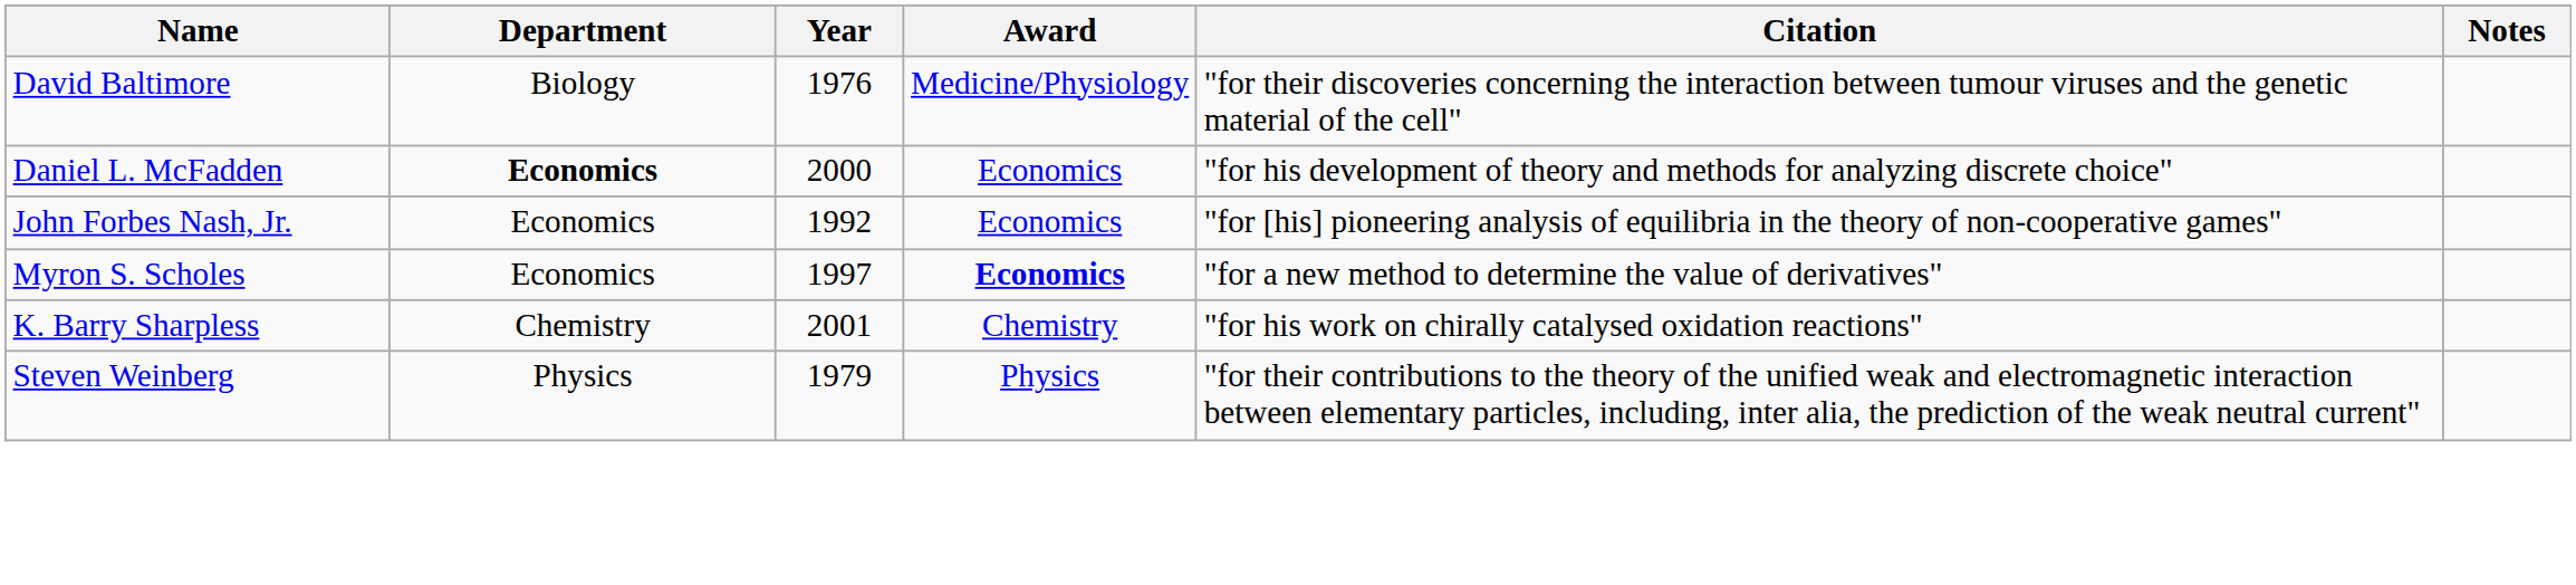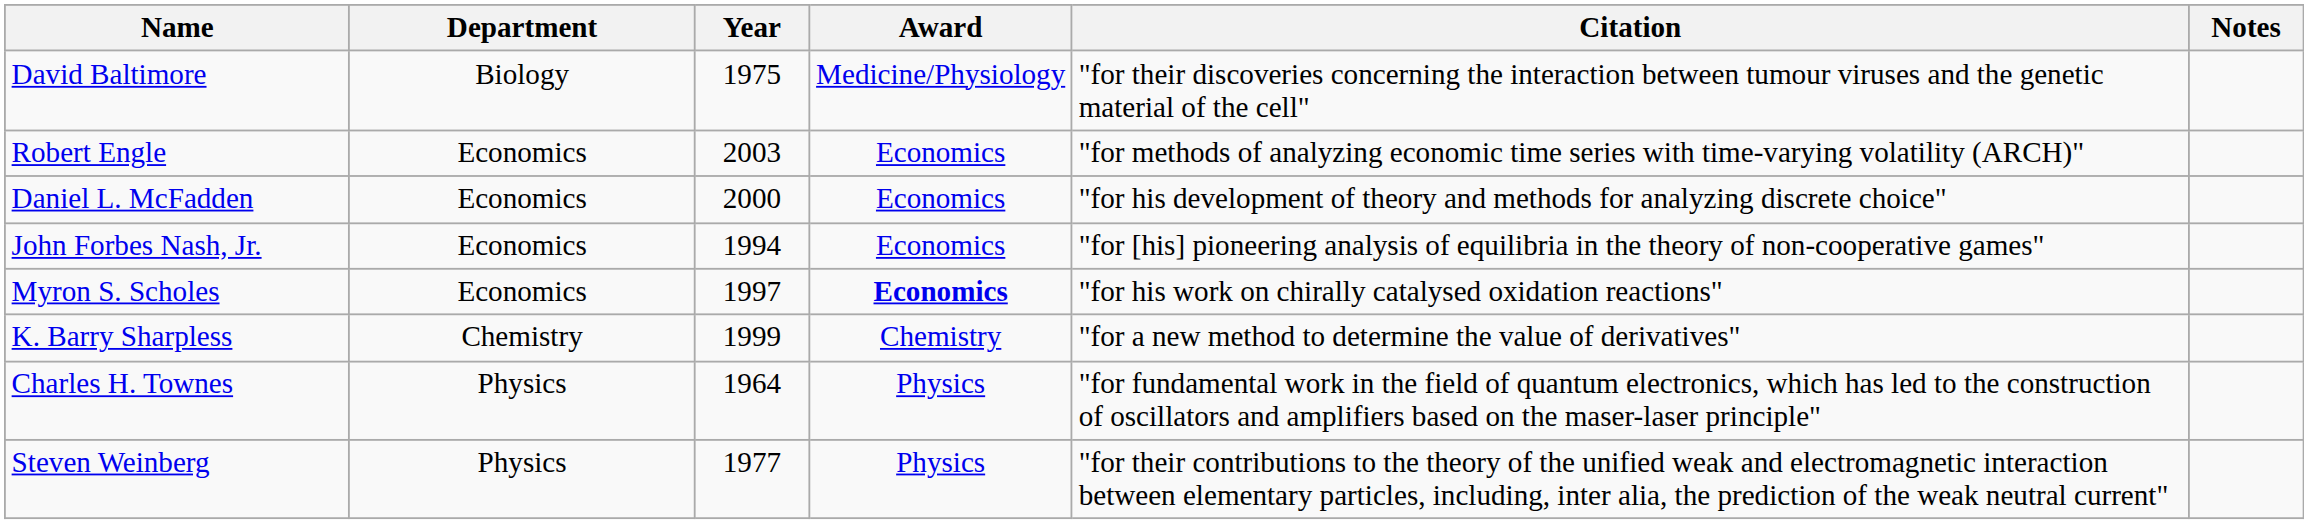 <table class="wikitable sortable" style="width:100%">
 <tr>
 <th style="width:15%;">Name</th>
 <th style="width:15%;">Department</th>
 <th style="width:5%;">Year</th>
 <th style="width:10%;">Award</th>
 <th style="width:*;">Citation</th>
 <th style="width:5%;">Notes</th>
 </tr>
 <tr valign="top">
 <td><a href='#'>David Baltimore</a></td>
 <td style="text-align:center;">Biology</td>
-<td style="text-align:center;">1976</td>
+<td style="text-align:center;">1975</td>
 <td style="text-align:center;"><a href='#'>Medicine/Physiology</a></td>
 <td style="text-align:left;">"for their discoveries concerning the interaction between tumour viruses and the genetic material of the cell"</td>
 <td style="text-align:center;"></td>
 </tr>
 <tr valign="top">
+<td><a href='#'>Robert Engle</a></td>
+<td style="text-align:center;">Economics</td>
+<td style="text-align:center;">2003</td>
+<td style="text-align:center;"><a href='#'>Economics</a></td>
+<td style="text-align:left;">"for methods of analyzing economic time series with time-varying volatility (ARCH)"</td>
+<td style="text-align:center;"></td>
+</tr>
+<tr valign="top">
 <td><a href='#'>Daniel L. McFadden</a></td>
-<td style="text-align:center;"><strong>Economics</strong></td>
+<td style="text-align:center;">Economics</td>
 <td style="text-align:center;">2000</td>
 <td style="text-align:center;"><a href='#'>Economics</a></td>
 <td style="text-align:left;">"for his development of theory and methods for analyzing discrete choice"</td>
 <td style="text-align:center;"></td>
 </tr>
 <tr valign="top">
 <td><a href='#'>John Forbes Nash, Jr.</a></td>
 <td style="text-align:center;">Economics</td>
-<td style="text-align:center;">1992</td>
+<td style="text-align:center;">1994</td>
 <td style="text-align:center;"><a href='#'>Economics</a></td>
 <td style="text-align:left;">"for [his] pioneering analysis of equilibria in the theory of non-cooperative games"</td>
 <td style="text-align:center;"></td>
 </tr>
 <tr valign="top">
 <td><a href='#'>Myron S. Scholes</a></td>
 <td style="text-align:center;">Economics</td>
 <td style="text-align:center;">1997</td>
 <td style="text-align:center;"><strong><a href='#'>Economics</a></strong></td>
-<td style="text-align:left;">"for a new method to determine the value of derivatives"</td>
+<td style="text-align:left;">"for his work on chirally catalysed oxidation reactions"</td>
 <td style="text-align:center;"></td>
 </tr>
 <tr valign="top">
 <td><a href='#'>K. Barry Sharpless</a></td>
 <td style="text-align:center;">Chemistry</td>
-<td style="text-align:center;">2001</td>
+<td style="text-align:center;">1999</td>
 <td style="text-align:center;"><a href='#'>Chemistry</a></td>
-<td style="text-align:left;">"for his work on chirally catalysed oxidation reactions"</td>
+<td style="text-align:left;">"for a new method to determine the value of derivatives"</td>
+<td style="text-align:center;"></td>
+</tr>
+<tr valign="top">
+<td><a href='#'>Charles H. Townes</a></td>
+<td style="text-align:center;">Physics</td>
+<td style="text-align:center;">1964</td>
+<td style="text-align:center;"><a href='#'>Physics</a></td>
+<td style="text-align:left;">"for fundamental work in the field of quantum electronics, which has led to the construction of oscillators and amplifiers based on the maser-laser principle"</td>
 <td style="text-align:center;"></td>
 </tr>
 <tr valign="top">
 <td><a href='#'>Steven Weinberg</a></td>
 <td style="text-align:center;">Physics</td>
-<td style="text-align:center;">1979</td>
+<td style="text-align:center;">1977</td>
 <td style="text-align:center;"><a href='#'>Physics</a></td>
 <td style="text-align:left;">"for their contributions to the theory of the unified weak and electromagnetic interaction between elementary particles, including, inter alia, the prediction of the weak neutral current"</td>
 <td style="text-align:center;"></td>
 </tr>
 </table>
